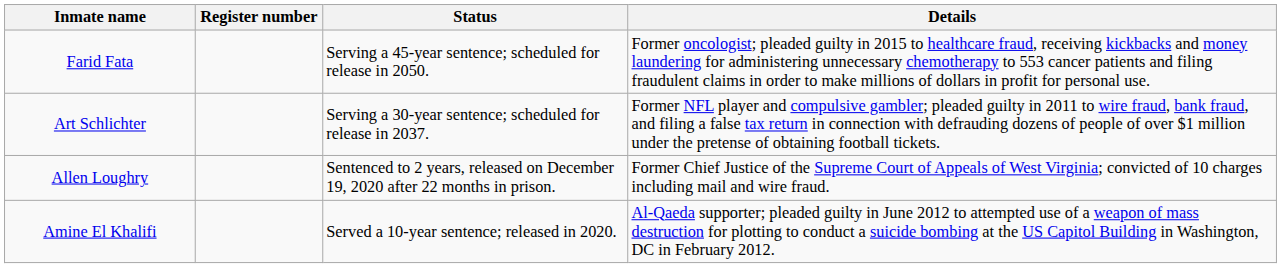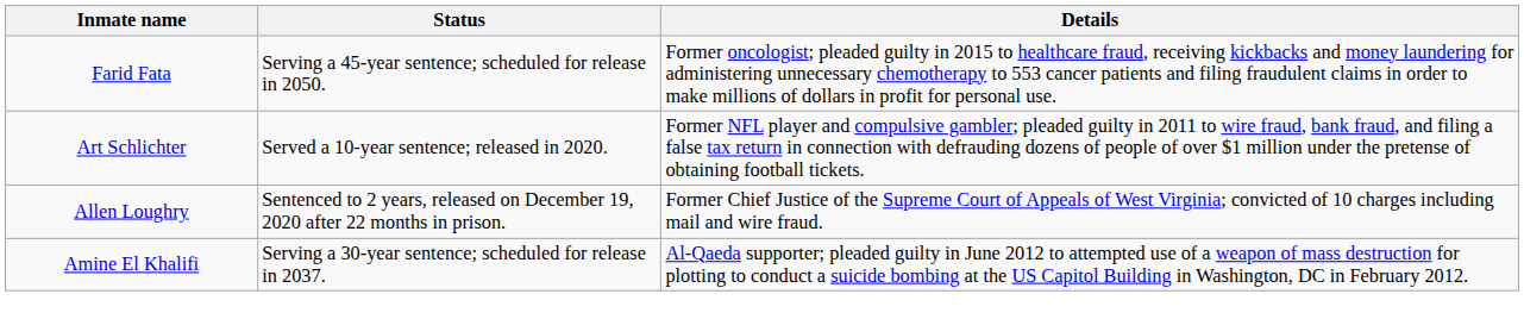 <table class="wikitable sortable">
 <tr>
 <th width=15%>Inmate name</th>
-<th width=10%>Register number</th>
 <th width=24%>Status</th>
 <th width=51%>Details</th>
 </tr>
 <tr>
 <td style="text-align:center;"><a href='#'>Farid Fata</a></td>
-<td style="text-align:center;"></td>
 <td>Serving a 45-year sentence; scheduled for release in 2050.</td>
 <td>Former <a href='#'>oncologist</a>; pleaded guilty in 2015 to <a href='#'>healthcare fraud</a>, receiving <a href='#'>kickbacks</a> and <a href='#'>money laundering</a> for administering unnecessary <a href='#'>chemotherapy</a> to 553 cancer patients and filing fraudulent claims in order to make millions of dollars in profit for personal use.</td>
 </tr>
 <tr>
 <td style="text-align:center;"><a href='#'>Art Schlichter</a></td>
-<td style="text-align:center;"></td>
-<td>Serving a 30-year sentence; scheduled for release in 2037.</td>
+<td>Served a 10-year sentence; released in 2020.</td>
 <td>Former <a href='#'>NFL</a> player and <a href='#'>compulsive gambler</a>; pleaded guilty in 2011 to <a href='#'>wire fraud</a>, <a href='#'>bank fraud</a>, and filing a false <a href='#'>tax return</a> in connection with defrauding dozens of people of over $1 million under the pretense of obtaining football tickets.</td>
 </tr>
 <tr>
 <td style="text-align:center;"><a href='#'>Allen Loughry</a></td>
-<td style="text-align:center;"></td>
 <td>Sentenced to 2 years, released on December 19, 2020 after 22 months in prison.</td>
 <td>Former Chief Justice of the <a href='#'>Supreme Court of Appeals of West Virginia</a>; convicted of 10 charges including mail and wire fraud.</td>
 </tr>
 <tr>
 <td style="text-align:center;"><a href='#'>Amine El Khalifi</a></td>
-<td style="text-align:center;"></td>
-<td>Served a 10-year sentence; released in 2020.</td>
+<td>Serving a 30-year sentence; scheduled for release in 2037.</td>
 <td><a href='#'>Al-Qaeda</a> supporter; pleaded guilty in June 2012 to attempted use of a <a href='#'>weapon of mass destruction</a> for plotting to conduct a <a href='#'>suicide bombing</a> at the <a href='#'>US Capitol Building</a> in Washington, DC in February 2012.</td>
 </tr>
 </table>
